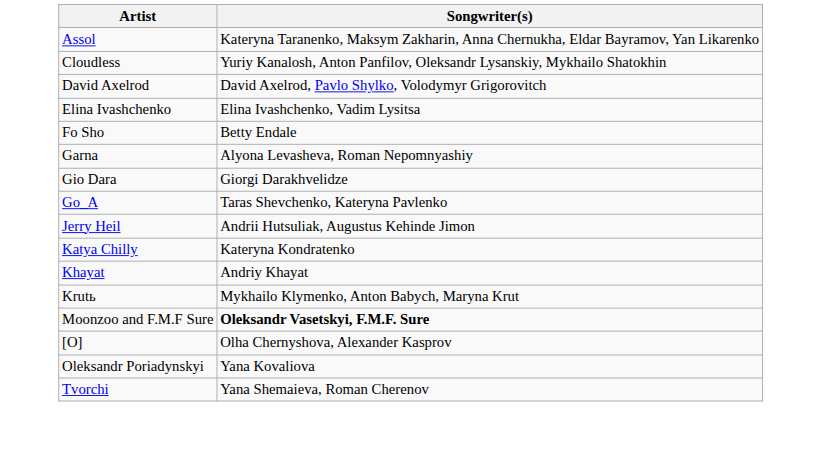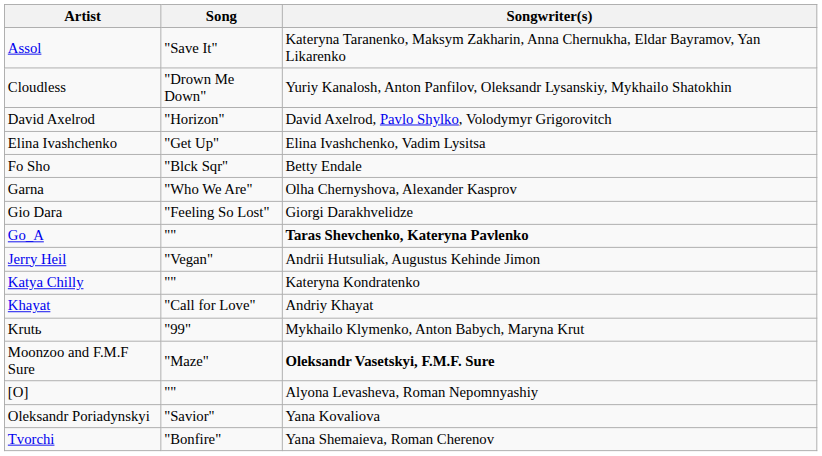 <table class="sortable wikitable" style="margin: 1em auto 1em auto;">
 <tr>
 <th>Artist</th>
+<th>Song</th>
 <th>Songwriter(s)</th>
 </tr>
 <tr>
 <td><a href='#'>Assol</a></td>
+<td>"Save It"</td>
 <td>Kateryna Taranenko, Maksym Zakharin, Anna Chernukha, Eldar Bayramov, Yan Likarenko</td>
 </tr>
 <tr>
 <td>Cloudless</td>
+<td>"Drown Me Down"</td>
 <td>Yuriy Kanalosh, Anton Panfilov, Oleksandr Lysanskiy, Mykhailo Shatokhin</td>
 </tr>
 <tr>
 <td>David Axelrod</td>
+<td>"Horizon"</td>
 <td>David Axelrod, <a href='#'>Pavlo Shylko</a>, Volodymyr Grigorovitch</td>
 </tr>
 <tr>
 <td>Elina Ivashchenko</td>
+<td>"Get Up"</td>
 <td>Elina Ivashchenko, Vadim Lysitsa</td>
 </tr>
 <tr>
 <td>Fo Sho</td>
+<td>"Blck Sqr"</td>
 <td>Betty Endale</td>
 </tr>
 <tr>
 <td>Garna</td>
-<td>Alyona Levasheva, Roman Nepomnyashiy</td>
+<td>"Who We Are"</td>
+<td>Olha Chernyshova, Alexander Kasprov</td>
 </tr>
 <tr>
 <td>Gio Dara</td>
+<td>"Feeling So Lost"</td>
 <td>Giorgi Darakhvelidze</td>
 </tr>
 <tr>
 <td><a href='#'>Go_A</a></td>
-<td>Taras Shevchenko, Kateryna Pavlenko</td>
+<td>"" </td>
+<td><strong>Taras Shevchenko, Kateryna Pavlenko</strong></td>
 </tr>
 <tr>
 <td><a href='#'>Jerry Heil</a></td>
+<td>"Vegan"</td>
 <td>Andrii Hutsuliak, Augustus Kehinde Jimon</td>
 </tr>
 <tr>
 <td><a href='#'>Katya Chilly</a></td>
+<td>"" </td>
 <td>Kateryna Kondratenko</td>
 </tr>
 <tr>
 <td><a href='#'>Khayat</a></td>
+<td>"Call for Love"</td>
 <td>Andriy Khayat</td>
 </tr>
 <tr>
 <td>Krutь</td>
+<td>"99"</td>
 <td>Mykhailo Klymenko, Anton Babych, Maryna Krut</td>
 </tr>
 <tr>
 <td>Moonzoo and F.M.F Sure</td>
+<td>"Maze"</td>
 <td><strong>Oleksandr Vasetskyi, F.M.F. Sure</strong></td>
 </tr>
 <tr>
 <td data-sort-value="O">[О]</td>
-<td>Olha Chernyshova, Alexander Kasprov</td>
+<td>"" </td>
+<td>Alyona Levasheva, Roman Nepomnyashiy</td>
 </tr>
 <tr>
 <td>Oleksandr Poriadynskyi</td>
+<td>"Savior"</td>
 <td>Yana Kovaliova</td>
 </tr>
 <tr>
 <td><a href='#'>Tvorchi</a></td>
+<td>"Bonfire"</td>
 <td>Yana Shemaieva, Roman Cherenov</td>
 </tr>
 </table>
